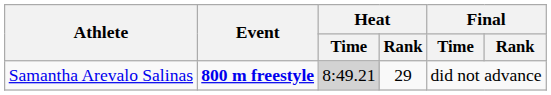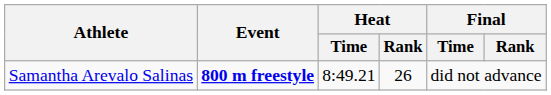 <table class=wikitable style="font-size:90%">
 <tr>
 <th rowspan="2">Athlete</th>
 <th rowspan="2">Event</th>
 <th colspan="2">Heat</th>
 <th colspan="2">Final</th>
 </tr>
 <tr style="font-size:95%">
 <th>Time</th>
 <th>Rank</th>
 <th>Time</th>
 <th>Rank</th>
 </tr>
 <tr align=center>
 <td align=left><a href='#'>Samantha Arevalo Salinas</a></td>
 <td align=left><strong><a href='#'>800 m freestyle</a></strong></td>
-<td style="background: lightgrey;">8:49.21</td>
-<td>29</td>
+<td>8:49.21</td>
+<td>26</td>
 <td colspan=2>did not advance</td>
 </tr>
 </table>
